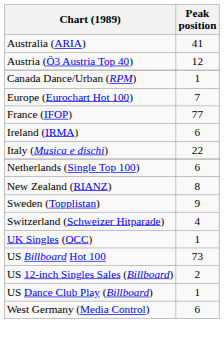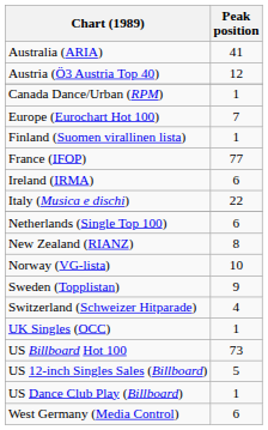 <table class="wikitable sortable">
 <tr>
 <th>Chart (1989)</th>
 <th>Peak<br>position</th>
 </tr>
 <tr>
 <td>Australia (<a href='#'>ARIA</a>)</td>
 <td align="center">41</td>
 </tr>
 <tr>
 <td>Austria (<a href='#'>Ö3 Austria Top 40</a>)</td>
 <td align="center">12</td>
 </tr>
 <tr>
 </tr>
 <tr>
 <td>Canada Dance/Urban (<em><a href='#'>RPM</a></em>)</td>
 <td align="center">1</td>
 </tr>
 <tr>
 <td>Europe (<a href='#'>Eurochart Hot 100</a>)</td>
 <td align="center">7</td>
 </tr>
 <tr>
+<td>Finland (<a href='#'>Suomen virallinen lista</a>)</td>
+<td align="center">1</td>
+</tr>
+<tr>
 <td>France (<a href='#'>IFOP</a>)</td>
 <td align="center">77</td>
 </tr>
 <tr>
 <td>Ireland (<a href='#'>IRMA</a>)</td>
 <td align="center">6</td>
 </tr>
 <tr>
 <td>Italy (<em><a href='#'>Musica e dischi</a></em>)</td>
 <td align="center">22</td>
 </tr>
 <tr>
 </tr>
 <tr>
 <td>Netherlands (<a href='#'>Single Top 100</a>)</td>
 <td align="center">6</td>
 </tr>
 <tr>
 <td>New Zealand (<a href='#'>RIANZ</a>)</td>
 <td align="center">8</td>
 </tr>
 <tr>
+<td>Norway (<a href='#'>VG-lista</a>)</td>
+<td align="center">10</td>
+</tr>
+<tr>
 <td>Sweden (<a href='#'>Topplistan</a>)</td>
 <td align="center">9</td>
 </tr>
 <tr>
 <td>Switzerland (<a href='#'>Schweizer Hitparade</a>)</td>
 <td align="center">4</td>
 </tr>
 <tr>
 <td><a href='#'>UK Singles</a> (<a href='#'>OCC</a>)</td>
 <td align="center">1</td>
 </tr>
 <tr>
 <td>US <em><a href='#'>Billboard</a></em> <a href='#'>Hot 100</a></td>
 <td align="center">73</td>
 </tr>
 <tr>
 <td>US <a href='#'>12-inch Singles Sales</a> (<em><a href='#'>Billboard</a></em>)</td>
-<td align="center">2</td>
+<td align="center">5</td>
 </tr>
 <tr>
 <td>US <a href='#'>Dance Club Play</a> (<em><a href='#'>Billboard</a></em>)</td>
 <td align="center">1</td>
 </tr>
 <tr>
 <td>West Germany (<a href='#'>Media Control</a>)</td>
 <td align="center">6</td>
 </tr>
 </table>
